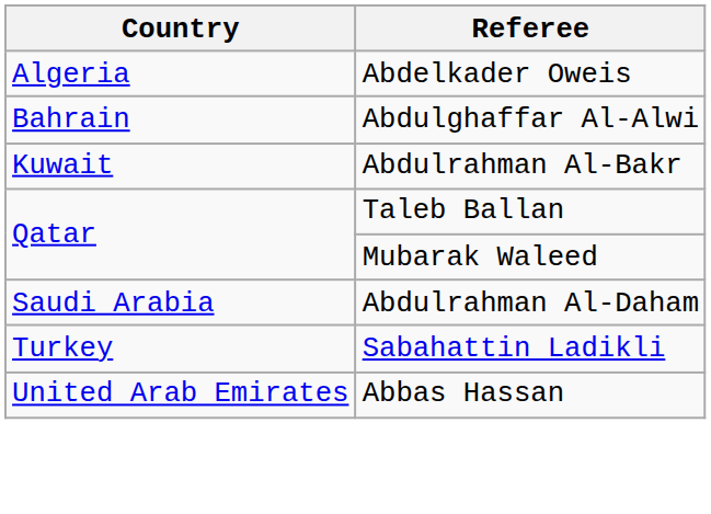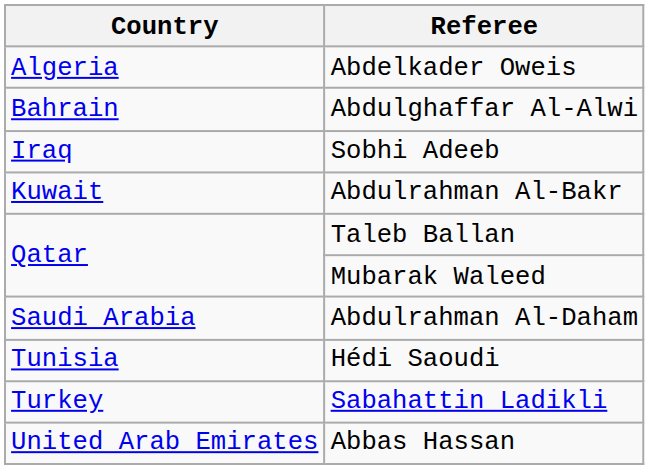 <table class="wikitable">
 <tr>
 <th>Country</th>
 <th>Referee</th>
 </tr>
 <tr>
 <td> <a href='#'>Algeria</a></td>
 <td>Abdelkader Oweis</td>
 </tr>
 <tr>
 <td> <a href='#'>Bahrain</a></td>
 <td>Abdulghaffar Al-Alwi</td>
+</tr>
+<tr>
+<td> <a href='#'>Iraq</a></td>
+<td>Sobhi Adeeb</td>
 </tr>
 <tr>
 <td> <a href='#'>Kuwait</a></td>
 <td>Abdulrahman Al-Bakr</td>
 </tr>
 <tr>
 <td rowspan=2> <a href='#'>Qatar</a></td>
 <td>Taleb Ballan</td>
 </tr>
 <tr>
 <td>Mubarak Waleed</td>
 </tr>
 <tr>
 <td> <a href='#'>Saudi Arabia</a></td>
 <td>Abdulrahman Al-Daham</td>
 </tr>
 <tr>
+<td> <a href='#'>Tunisia</a></td>
+<td>Hédi Saoudi</td>
+</tr>
+<tr>
 <td> <a href='#'>Turkey</a></td>
 <td><a href='#'>Sabahattin Ladikli</a></td>
 </tr>
 <tr>
 <td> <a href='#'>United Arab Emirates</a></td>
 <td>Abbas Hassan</td>
 </tr>
 </table>
